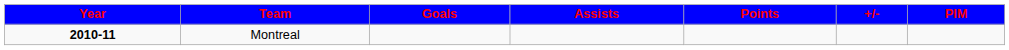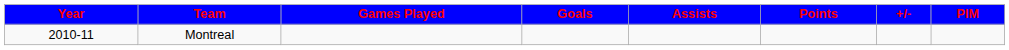 <table class="wikitable" width="80%">
 <tr align="center"  style="background:blue;color:red;">
 <td><strong>Year</strong></td>
 <td><strong>Team</strong></td>
+<td><strong>Games Played</strong></td>
 <td><strong>Goals</strong></td>
 <td><strong>Assists</strong></td>
 <td><strong>Points</strong></td>
 <td><strong>+/-</strong></td>
 <td><strong>PIM</strong></td>
 </tr>
 <tr align="center" bgcolor="">
-<td><strong>2010-11</strong></td>
+<td>2010-11</td>
 <td>Montreal</td>
+<td></td>
 <td></td>
 <td></td>
 <td></td>
 <td></td>
 <td></td>
 </tr>
 </table>
